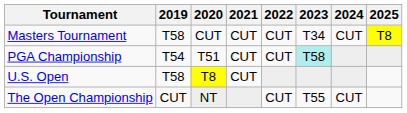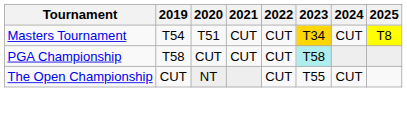 <table class="wikitable" style="font-size:95%;text-align:center;">
 <tr>
 <th>Tournament</th>
 <th>2019</th>
 <th>2020</th>
 <th>2021</th>
 <th>2022</th>
 <th>2023</th>
 <th>2024</th>
 <th>2025</th>
 </tr>
 <tr>
 <td align=left><a href='#'>Masters Tournament</a></td>
-<td>T58</td>
+<td>T54</td>
+<td>T51</td>
 <td>CUT</td>
 <td>CUT</td>
-<td>CUT</td>
-<td>T34</td>
+<td style="background: gold;">T34</td>
 <td>CUT</td>
 <td style="background:yellow;">T8</td>
 </tr>
 <tr>
 <td align=left><a href='#'>PGA Championship</a></td>
-<td>T54</td>
-<td>T51</td>
+<td>T58</td>
+<td>CUT</td>
 <td>CUT</td>
 <td>CUT</td>
 <td style="background: paleturquoise;">T58</td>
 <td style="background:#eeeeee;"></td>
 <td style="background:#eeeeee;"></td>
-</tr>
-<tr>
-<td align=left><a href='#'>U.S. Open</a></td>
-<td>T58</td>
-<td style="background:yellow;">T8</td>
-<td>CUT</td>
-<td style="background:#eeeeee;"></td>
-<td style="background:#eeeeee;"></td>
-<td style="background:#eeeeee;"></td>
-<td></td>
 </tr>
 <tr>
 <td align=left><a href='#'>The Open Championship</a></td>
 <td>CUT</td>
 <td style="background:#eeeeee;">NT</td>
 <td style="background:#eeeeee;"></td>
 <td>CUT</td>
 <td>T55</td>
 <td>CUT</td>
 <td></td>
 </tr>
 </table>
